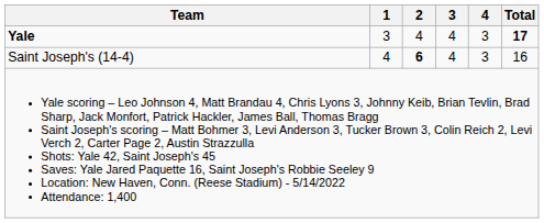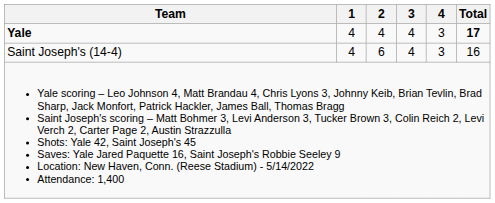 <table class="wikitable" style="text-align:center; max-width:40em">
 <tr>
 <th>Team</th>
 <th style="width:2em">1</th>
 <th style="width:2em">2</th>
 <th style="width:2em">3</th>
 <th style="width:2em">4</th>
 <th style="width:2em">Total</th>
 </tr>
 <tr>
 <td style="text-align:left"><strong>Yale</strong></td>
-<td>3</td>
+<td>4</td>
 <td>4</td>
 <td>4</td>
 <td>3</td>
 <td><strong>17</strong></td>
 </tr>
 <tr>
 <td style="text-align:left">Saint Joseph's (14-4)</td>
 <td>4</td>
-<td><strong>6</strong></td>
+<td>6</td>
 <td>4</td>
 <td>3</td>
 <td>16</td>
 </tr>
 <tr>
 <td colspan=6 style="text-align:left; font-size:88%;"><br><ul><li>Yale scoring – Leo Johnson 4, Matt Brandau 4, Chris Lyons 3, Johnny Keib, Brian Tevlin, Brad Sharp, Jack Monfort, Patrick Hackler, James Ball, Thomas Bragg</li><li>Saint Joseph's scoring – Matt Bohmer 3, Levi Anderson 3, Tucker Brown 3, Colin Reich 2, Levi Verch 2, Carter Page 2, Austin Strazzulla</li><li>Shots: Yale 42, Saint Joseph's 45</li><li>Saves: Yale Jared Paquette 16, Saint Joseph's Robbie Seeley 9</li><li>Location: New Haven, Conn. (Reese Stadium) - 5/14/2022</li><li>Attendance: 1,400</li></ul></td>
 </tr>
 </table>
